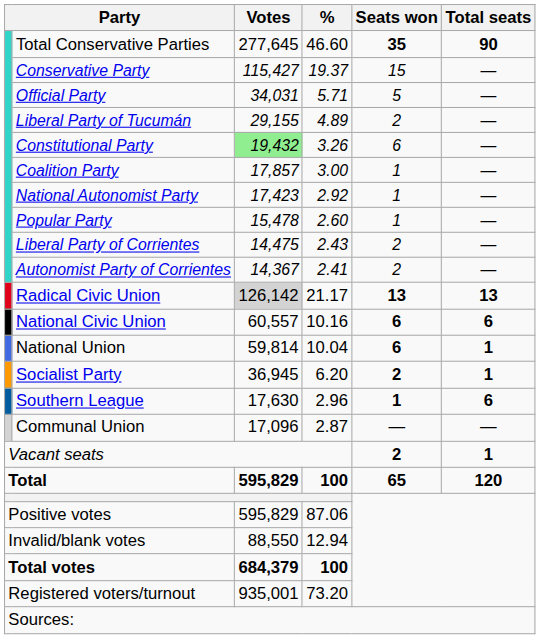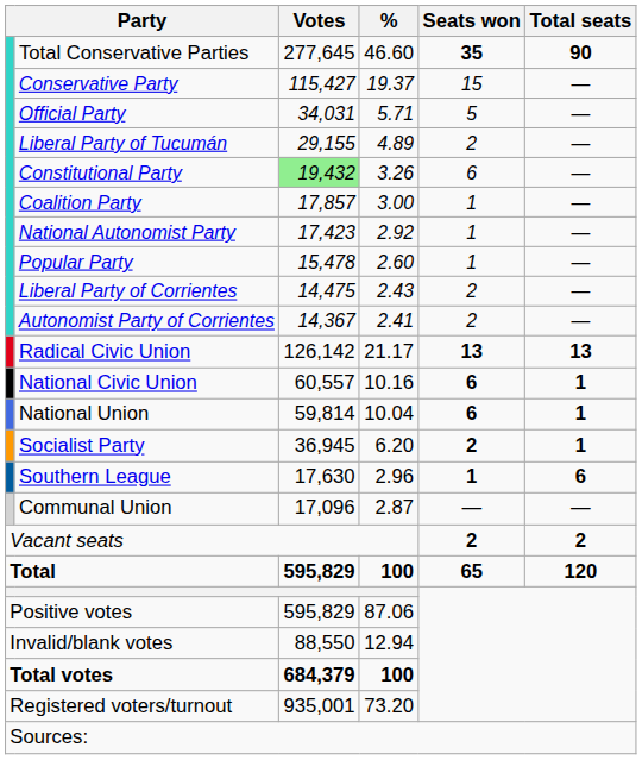 <table class="wikitable" style="text-align:right;">
 <tr>
 <th colspan=2>Party</th>
 <th>Votes</th>
 <th>%</th>
 <th>Seats won</th>
 <th>Total seats</th>
 </tr>
 <tr>
 <td bgcolor=#30D5C8 rowspan=10></td>
 <td align=left>Total Conservative Parties</td>
 <td>277,645</td>
 <td>46.60</td>
 <td align=center><strong>35</strong></td>
 <td align=center><strong>90</strong></td>
 </tr>
 <tr style="font-size: 95%; font-style: italic">
 <td align=left><span><a href='#'>Conservative Party</a></span></td>
 <td>115,427</td>
 <td>19.37</td>
 <td align=center>15</td>
 <td align=center>—</td>
 </tr>
 <tr style="font-size: 95%; font-style: italic">
 <td align=left><span><a href='#'>Official Party</a></span></td>
 <td>34,031</td>
 <td>5.71</td>
 <td align=center>5</td>
 <td align=center>—</td>
 </tr>
 <tr style="font-size: 95%; font-style: italic">
 <td align=left><span><a href='#'>Liberal Party of Tucumán</a></span></td>
 <td>29,155</td>
 <td>4.89</td>
 <td align=center>2</td>
 <td align=center>—</td>
 </tr>
 <tr style="font-size: 95%; font-style: italic">
 <td align=left><span><a href='#'>Constitutional Party</a></span></td>
 <td style="background: lightgreen;">19,432</td>
 <td>3.26</td>
 <td align=center>6</td>
 <td align=center>—</td>
 </tr>
 <tr style="font-size: 95%; font-style: italic">
 <td align=left><span><a href='#'>Coalition Party</a></span></td>
 <td>17,857</td>
 <td>3.00</td>
 <td align=center>1</td>
 <td align=center>—</td>
 </tr>
 <tr style="font-size: 95%; font-style: italic">
 <td align=left><span><a href='#'>National Autonomist Party</a></span></td>
 <td>17,423</td>
 <td>2.92</td>
 <td align=center>1</td>
 <td align=center>—</td>
 </tr>
 <tr style="font-size: 95%; font-style: italic">
 <td align=left><span><a href='#'>Popular Party</a></span></td>
 <td>15,478</td>
 <td>2.60</td>
 <td align=center>1</td>
 <td align=center>—</td>
 </tr>
 <tr style="font-size: 95%; font-style: italic">
 <td align=left><span><a href='#'>Liberal Party of Corrientes</a></span></td>
 <td>14,475</td>
 <td>2.43</td>
 <td align=center>2</td>
 <td align=center>—</td>
 </tr>
 <tr style="font-size: 95%; font-style: italic">
 <td align=left><span><a href='#'>Autonomist Party of Corrientes</a></span></td>
 <td>14,367</td>
 <td>2.41</td>
 <td align=center>2</td>
 <td align=center>—</td>
 </tr>
 <tr>
 <td bgcolor=#E10019></td>
 <td align=left><a href='#'>Radical Civic Union</a></td>
-<td style="background: lightgrey;">126,142</td>
+<td>126,142</td>
 <td>21.17</td>
 <td align=center><strong>13</strong></td>
 <td align=center><strong>13</strong></td>
 </tr>
 <tr>
 <td bgcolor=#000000></td>
 <td align=left><a href='#'>National Civic Union</a></td>
 <td>60,557</td>
 <td>10.16</td>
 <td align=center><strong>6</strong></td>
-<td align=center><strong>6</strong></td>
+<td align=center><strong>1</strong></td>
 </tr>
 <tr>
 <td bgcolor=#4169e1></td>
 <td align=left>National Union</td>
 <td>59,814</td>
 <td>10.04</td>
 <td align=center><strong>6</strong></td>
 <td align=center><strong>1</strong></td>
 </tr>
 <tr>
 <td bgcolor=#FF9900></td>
 <td align=left><a href='#'>Socialist Party</a></td>
 <td>36,945</td>
 <td>6.20</td>
 <td align=center><strong>2</strong></td>
 <td align=center><strong>1</strong></td>
 </tr>
 <tr>
 <td bgcolor=#005C9E></td>
 <td align=left><a href='#'>Southern League</a></td>
 <td>17,630</td>
 <td>2.96</td>
 <td align=center><strong>1</strong></td>
 <td align=center><strong>6</strong></td>
 </tr>
 <tr>
 <td bgcolor=#D3D3D3></td>
 <td align=left>Communal Union</td>
 <td>17,096</td>
 <td>2.87</td>
 <td align=center>—</td>
 <td align=center>—</td>
 </tr>
 <tr>
 <td colspan=4 align=left><em>Vacant seats</em></td>
 <td align=center><strong>2</strong></td>
-<td align=center><strong>1</strong></td>
+<td align=center><strong>2</strong></td>
 </tr>
 <tr style="font-weight:bold">
 <td colspan=2 align=left>Total</td>
 <td>595,829</td>
 <td>100</td>
 <td align=center><strong>65</strong></td>
 <td align=center><strong>120</strong></td>
 </tr>
 <tr>
 <th colspan=4></th>
 <td rowspan=5 colspan=2></td>
 </tr>
 <tr>
 <td colspan=2 align=left>Positive votes</td>
 <td>595,829</td>
 <td>87.06</td>
 </tr>
 <tr>
 <td colspan=2 align=left>Invalid/blank votes</td>
 <td>88,550</td>
 <td>12.94</td>
 </tr>
 <tr style="font-weight:bold">
 <td colspan=2 align=left>Total votes</td>
 <td>684,379</td>
 <td>100</td>
 </tr>
 <tr>
 <td colspan=2 align=left>Registered voters/turnout</td>
 <td>935,001</td>
 <td>73.20</td>
 </tr>
 <tr>
 <td colspan=6 align=left>Sources:</td>
 </tr>
 </table>
